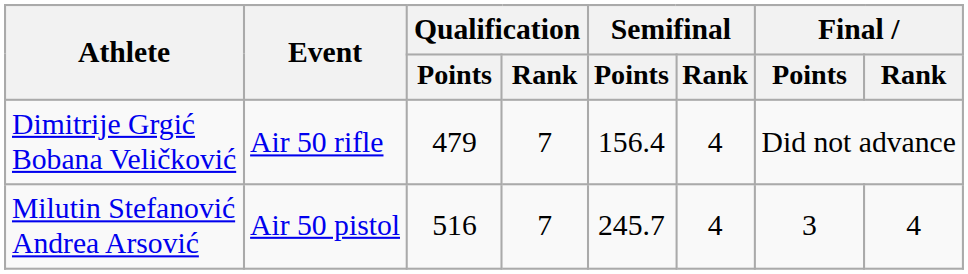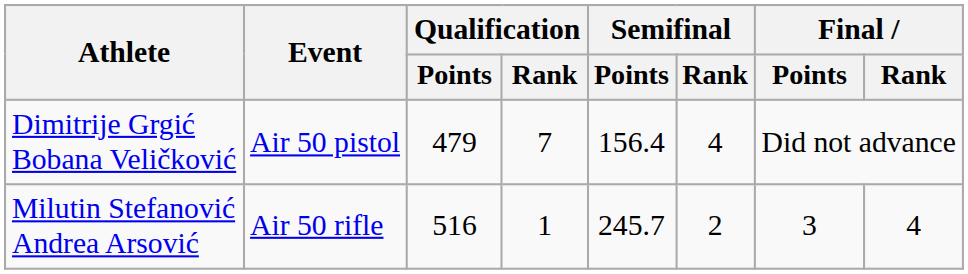 <table class="wikitable" style="font-size:90%">
 <tr>
 <th rowspan="2">Athlete</th>
 <th rowspan="2">Event</th>
 <th colspan=2>Qualification</th>
 <th colspan=2>Semifinal</th>
 <th colspan=2>Final / </th>
 </tr>
 <tr style="font-size:95%">
 <th>Points</th>
 <th>Rank</th>
 <th>Points</th>
 <th>Rank</th>
 <th>Points</th>
 <th>Rank</th>
 </tr>
 <tr align=center>
 <td align=left><a href='#'>Dimitrije Grgić</a><br><a href='#'>Bobana Veličković</a></td>
-<td align=left><a href='#'>Air 50 rifle</a></td>
+<td align=left><a href='#'>Air 50 pistol</a></td>
 <td>479</td>
 <td>7</td>
 <td>156.4</td>
 <td>4</td>
 <td colspan=2 align=center>Did not advance</td>
 </tr>
 <tr align=center>
 <td align=left><a href='#'>Milutin Stefanović</a><br><a href='#'>Andrea Arsović</a></td>
-<td align=left><a href='#'>Air 50 pistol</a></td>
+<td align=left><a href='#'>Air 50 rifle</a></td>
 <td>516</td>
-<td>7</td>
+<td>1</td>
 <td>245.7</td>
-<td>4</td>
+<td>2</td>
 <td>3</td>
 <td>4</td>
 </tr>
 </table>
